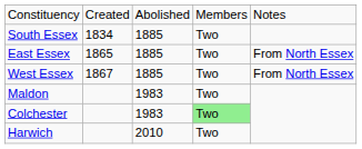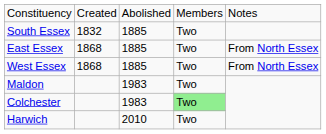 <table class="wikitable">
 <tr>
 <td>Constituency</td>
 <td>Created</td>
 <td>Abolished</td>
 <td>Members</td>
 <td>Notes</td>
 </tr>
 <tr>
 <td><a href='#'>South Essex</a></td>
-<td>1834</td>
+<td>1832</td>
 <td>1885</td>
 <td>Two</td>
 <td></td>
 </tr>
 <tr>
 <td><a href='#'>East Essex</a></td>
-<td>1865</td>
+<td>1868</td>
 <td>1885</td>
 <td>Two</td>
 <td>From <a href='#'>North Essex</a></td>
 </tr>
 <tr>
 <td><a href='#'>West Essex</a></td>
-<td>1867</td>
+<td>1868</td>
 <td>1885</td>
 <td>Two</td>
 <td>From <a href='#'>North Essex</a></td>
 </tr>
 <tr>
 <td><a href='#'>Maldon</a></td>
 <td></td>
 <td>1983</td>
 <td>Two</td>
 </tr>
 <tr>
 <td><a href='#'>Colchester</a></td>
 <td></td>
 <td>1983</td>
 <td style="background: lightgreen;">Two</td>
 </tr>
 <tr>
 <td><a href='#'>Harwich</a></td>
 <td></td>
 <td>2010</td>
 <td>Two</td>
 </tr>
 </table>
